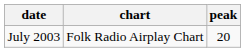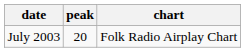 <table class="wikitable" style="text-align:center">
 <tr>
 <th>date</th>
+<th>peak</th>
 <th>chart</th>
-<th>peak</th>
 </tr>
 <tr>
 <td>July 2003</td>
+<td>20</td>
 <td>Folk Radio Airplay Chart</td>
-<td>20</td>
 </tr>
 </table>
